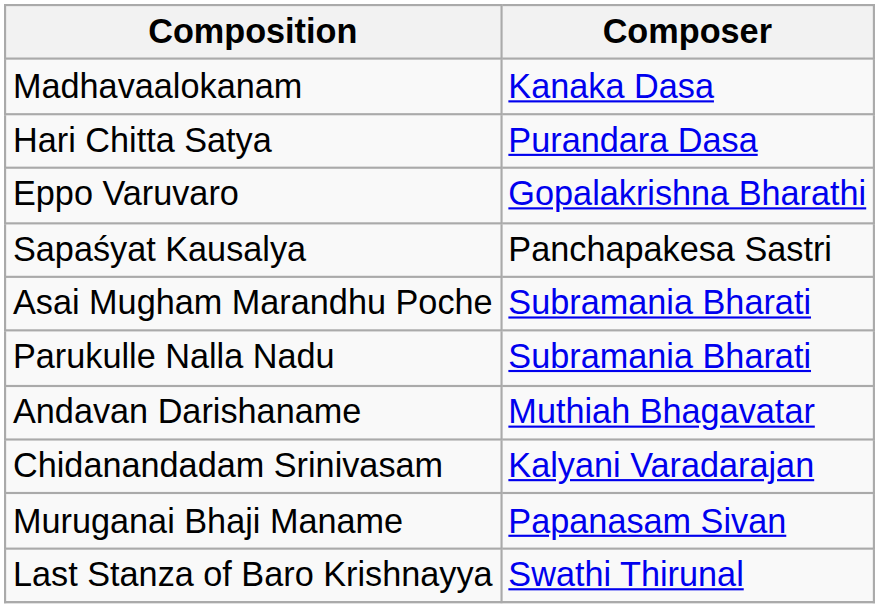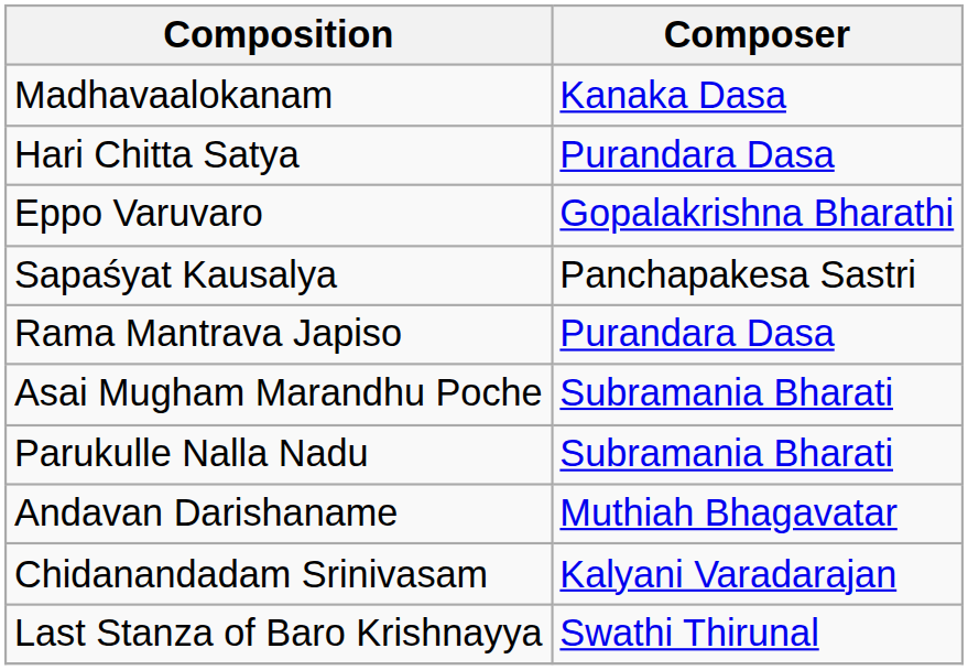 <table class="wikitable">
 <tr>
 <th>Composition</th>
 <th>Composer</th>
 </tr>
 <tr>
 <td>Madhavaalokanam</td>
 <td><a href='#'>Kanaka Dasa</a></td>
 </tr>
 <tr>
 <td>Hari Chitta Satya</td>
 <td><a href='#'>Purandara Dasa</a></td>
 </tr>
 <tr>
 <td>Eppo Varuvaro</td>
 <td><a href='#'>Gopalakrishna Bharathi</a></td>
 </tr>
 <tr>
 <td>Sapaśyat Kausalya</td>
 <td>Panchapakesa Sastri</td>
 </tr>
 <tr>
+<td>Rama Mantrava Japiso</td>
+<td><a href='#'>Purandara Dasa</a></td>
+</tr>
+<tr>
 <td>Asai Mugham Marandhu Poche</td>
 <td><a href='#'>Subramania Bharati</a></td>
 </tr>
 <tr>
 <td>Parukulle Nalla Nadu</td>
 <td><a href='#'>Subramania Bharati</a></td>
 </tr>
 <tr>
 <td>Andavan Darishaname</td>
 <td><a href='#'>Muthiah Bhagavatar</a></td>
 </tr>
 <tr>
 <td>Chidanandadam Srinivasam</td>
 <td><a href='#'>Kalyani Varadarajan</a></td>
 </tr>
 <tr>
-<td>Muruganai Bhaji Maname</td>
-<td><a href='#'>Papanasam Sivan</a></td>
-</tr>
-<tr>
 <td>Last Stanza of Baro Krishnayya</td>
 <td><a href='#'>Swathi Thirunal</a></td>
 </tr>
 <tr>
 </tr>
 </table>
